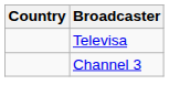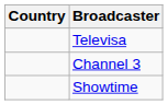 <table class="wikitable">
 <tr>
 <th align=center>Country</th>
 <th align=center>Broadcaster</th>
 </tr>
 <tr>
 <td></td>
 <td><a href='#'>Televisa</a></td>
 </tr>
 <tr>
 <td></td>
 <td><a href='#'>Channel 3</a></td>
 </tr>
+<tr>
+<td></td>
+<td><a href='#'>Showtime</a></td>
+</tr>
 </table>
